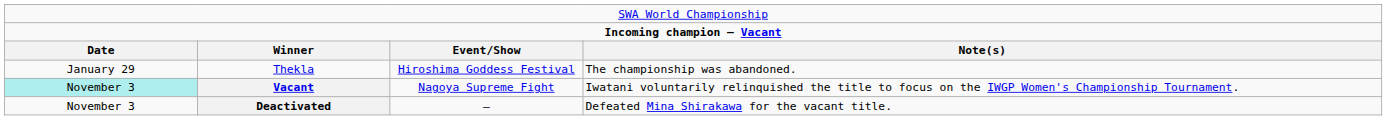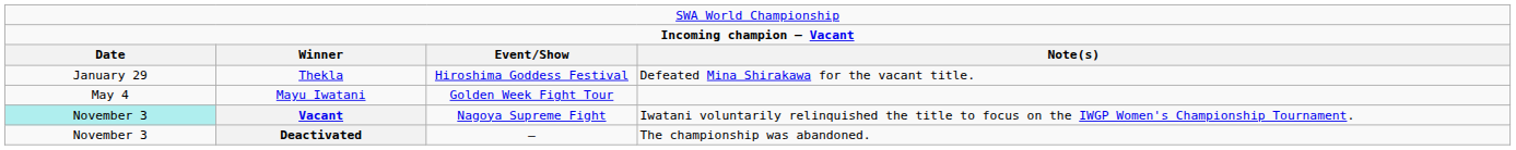 <table class="wikitable" style="text-align:center; width:100%;">
 <tr>
 <td colspan="4" style="text-align: center;"><a href='#'>SWA World Championship</a></td>
 </tr>
 <tr>
 <td colspan="4" style="text-align: center;"><strong>Incoming champion – <a href='#'>Vacant</a></strong></td>
 </tr>
 <tr>
 <th width=14%>Date</th>
 <th width=14%>Winner</th>
 <th width=14%>Event/Show</th>
 <th width=58%>Note(s)</th>
 </tr>
 <tr>
 <td>January 29</td>
 <td><a href='#'>Thekla</a></td>
 <td><a href='#'>Hiroshima Goddess Festival</a></td>
-<td align=left>The championship was abandoned.</td>
+<td align=left>Defeated <a href='#'>Mina Shirakawa</a> for the vacant title.</td>
+</tr>
+<tr>
+<td>May 4</td>
+<td><a href='#'>Mayu Iwatani</a></td>
+<td><a href='#'>Golden Week Fight Tour</a><br></td>
+<td></td>
 </tr>
 <tr>
 <td style="background: paleturquoise;">November 3</td>
 <th><a href='#'>Vacant</a></th>
 <td><a href='#'>Nagoya Supreme Fight</a></td>
 <td align=left>Iwatani voluntarily relinquished the title to focus on the <a href='#'>IWGP Women's Championship Tournament</a>.</td>
 </tr>
 <tr>
 <td>November 3</td>
 <th><strong>Deactivated</strong></th>
 <td>—</td>
-<td align=left>Defeated <a href='#'>Mina Shirakawa</a> for the vacant title.</td>
+<td align=left>The championship was abandoned.</td>
 </tr>
 </table>
